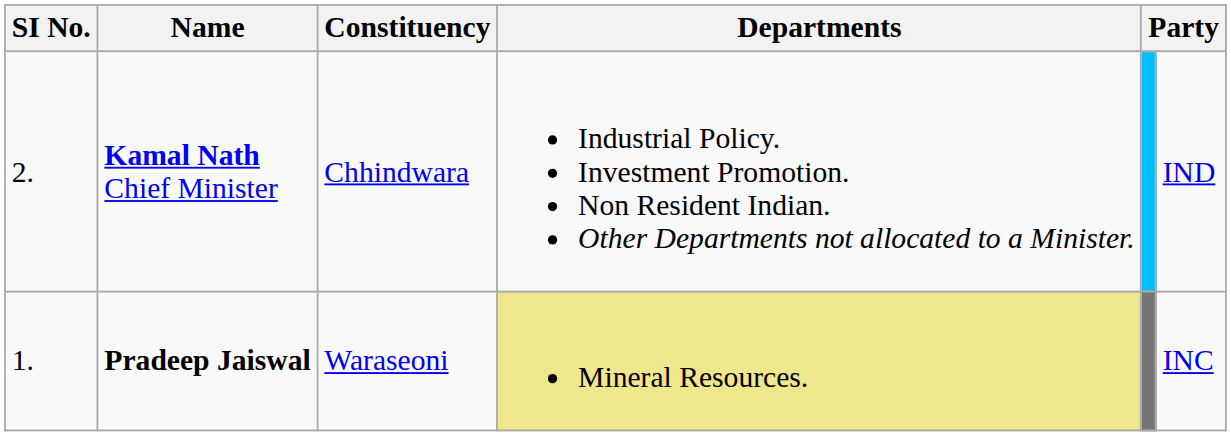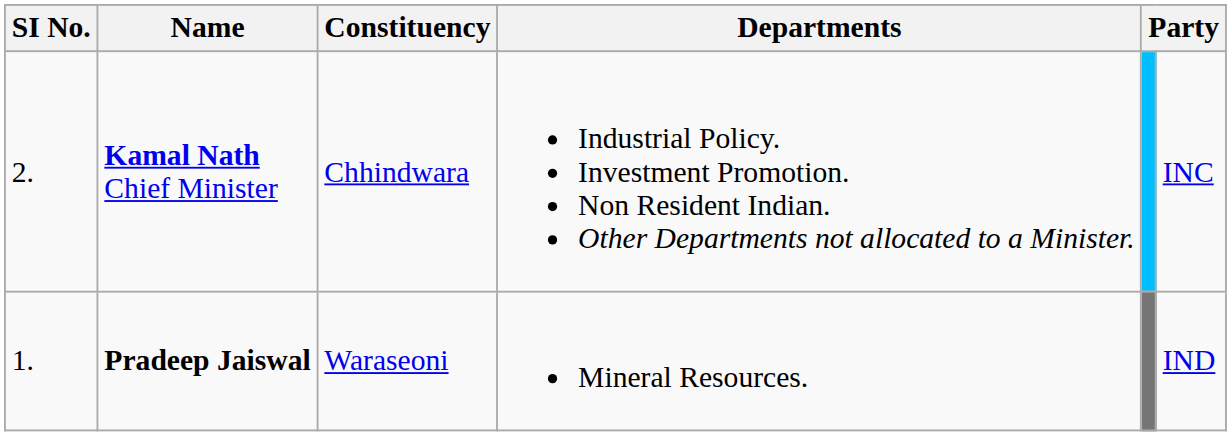 <table class = "wikitable">
 <tr>
 <th>SI No.</th>
 <th>Name</th>
 <th>Constituency</th>
 <th>Departments</th>
 <th colspan="2" scope="col">Party</th>
 </tr>
 <tr>
 <td>2.</td>
 <td> <strong><a href='#'>Kamal Nath</a></strong><br><a href='#'>Chief Minister</a></td>
 <td><a href='#'>Chhindwara</a></td>
 <td><br><ul><li>Industrial Policy.</li><li>Investment Promotion.</li><li>Non Resident Indian.</li><li><em> Other Departments not allocated to a Minister.</em></li></ul></td>
 <td bgcolor=#00BFFF></td>
-<td><a href='#'>IND</a></td>
+<td><a href='#'>INC</a></td>
 </tr>
 <tr>
 <td>1.</td>
 <td><strong>Pradeep Jaiswal</strong></td>
 <td><a href='#'>Waraseoni</a></td>
-<td style="background: khaki;"><br><ul><li>Mineral Resources.</li></ul></td>
+<td><br><ul><li>Mineral Resources.</li></ul></td>
 <td bgcolor=#757575></td>
-<td><a href='#'>INC</a></td>
+<td><a href='#'>IND</a></td>
 </tr>
 </table>
